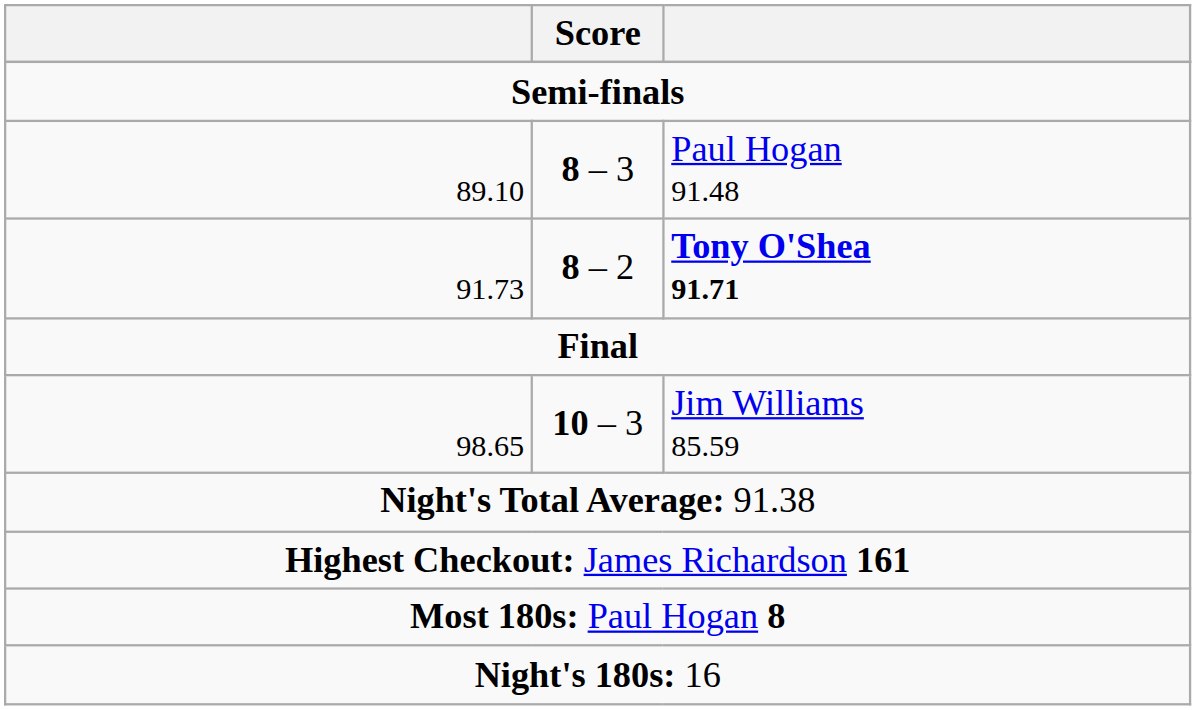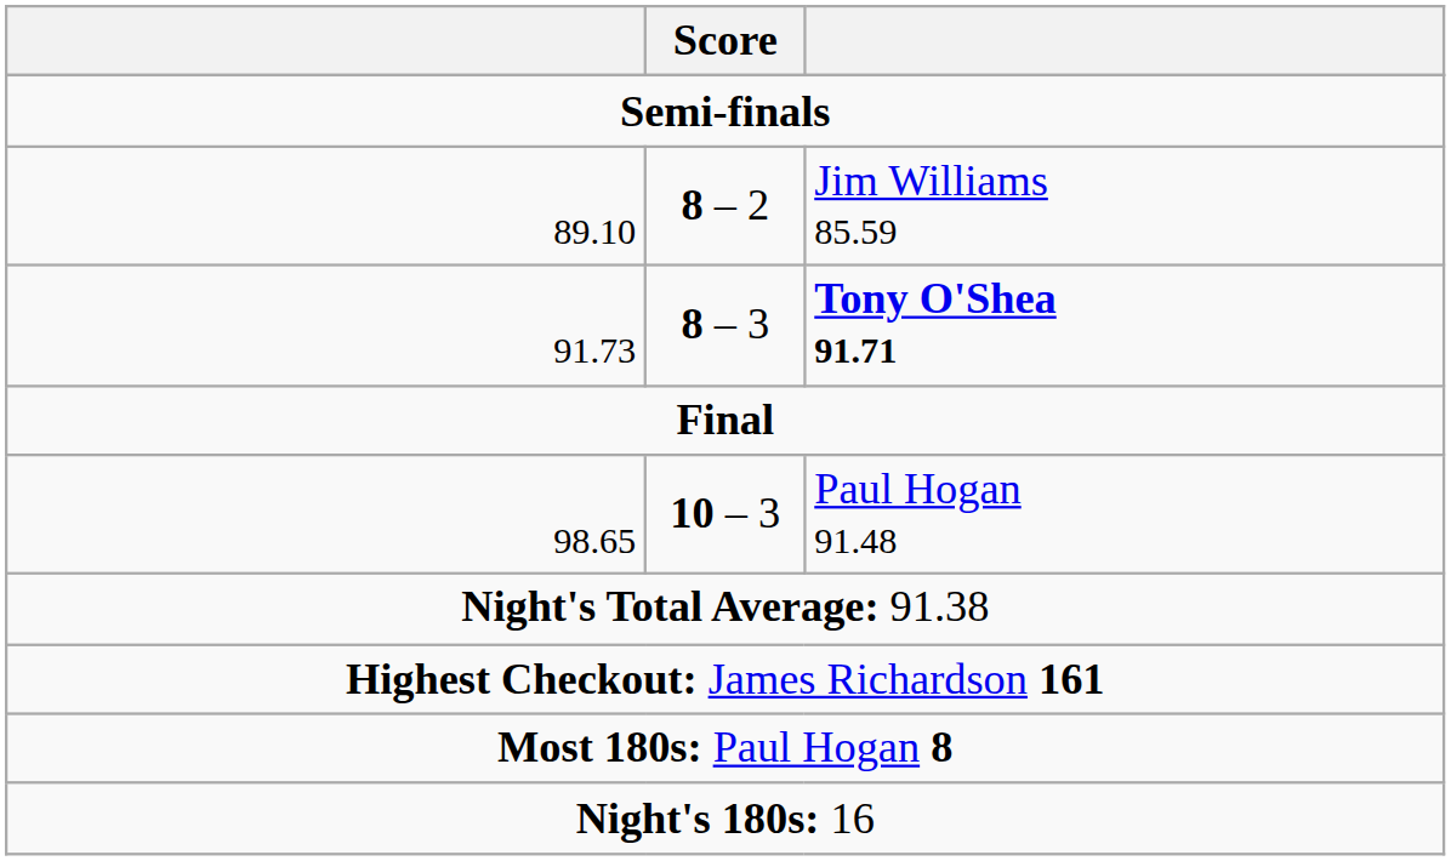 <table class="wikitable" style="text-align:center">
 <tr>
 <th width="225"></th>
 <th width="50">Score</th>
 <th width="225"></th>
 </tr>
 <tr align="centre">
 </tr>
 <tr align="center">
 <td colspan="3"><strong>Semi-finals</strong></td>
 </tr>
 <tr align="left">
 <td align="right"> <br> <small><span>89.10</span></small></td>
-<td align="center"><strong>8</strong> – 3</td>
-<td> <a href='#'>Paul Hogan</a> <br> <small><span>91.48</span></small></td>
+<td align="center"><strong>8</strong> – 2</td>
+<td> <a href='#'>Jim Williams</a> <br> <small><span>85.59</span></small></td>
 </tr>
 <tr align="left">
 <td align="right"> <br> <small><span>91.73</span></small></td>
-<td align="center"><strong>8</strong> – 2</td>
+<td align="center"><strong>8</strong> – 3</td>
 <td><strong> <a href='#'>Tony O'Shea</a> <br> <small><span>91.71</span></small></strong></td>
 </tr>
 <tr align="center">
 <td colspan="3"><strong>Final</strong></td>
 </tr>
 <tr align="left">
 <td align="right"> <br> <small><span>98.65</span></small></td>
 <td align="center"><strong>10</strong> – 3</td>
-<td> <a href='#'>Jim Williams</a> <br> <small><span>85.59</span></small></td>
+<td> <a href='#'>Paul Hogan</a> <br> <small><span>91.48</span></small></td>
 </tr>
 <tr align="center">
 <td colspan="3"><strong>Night's Total Average:</strong> 91.38</td>
 </tr>
 <tr align="center">
 <td colspan="3"><strong>Highest Checkout:</strong>  <a href='#'>James Richardson</a> <strong>161</strong></td>
 </tr>
 <tr align="center">
 <td colspan="3"><strong>Most 180s:</strong>  <a href='#'>Paul Hogan</a> <strong>8</strong></td>
 </tr>
 <tr align="center">
 <td colspan="3"><strong>Night's 180s:</strong> 16</td>
 </tr>
 </table>
